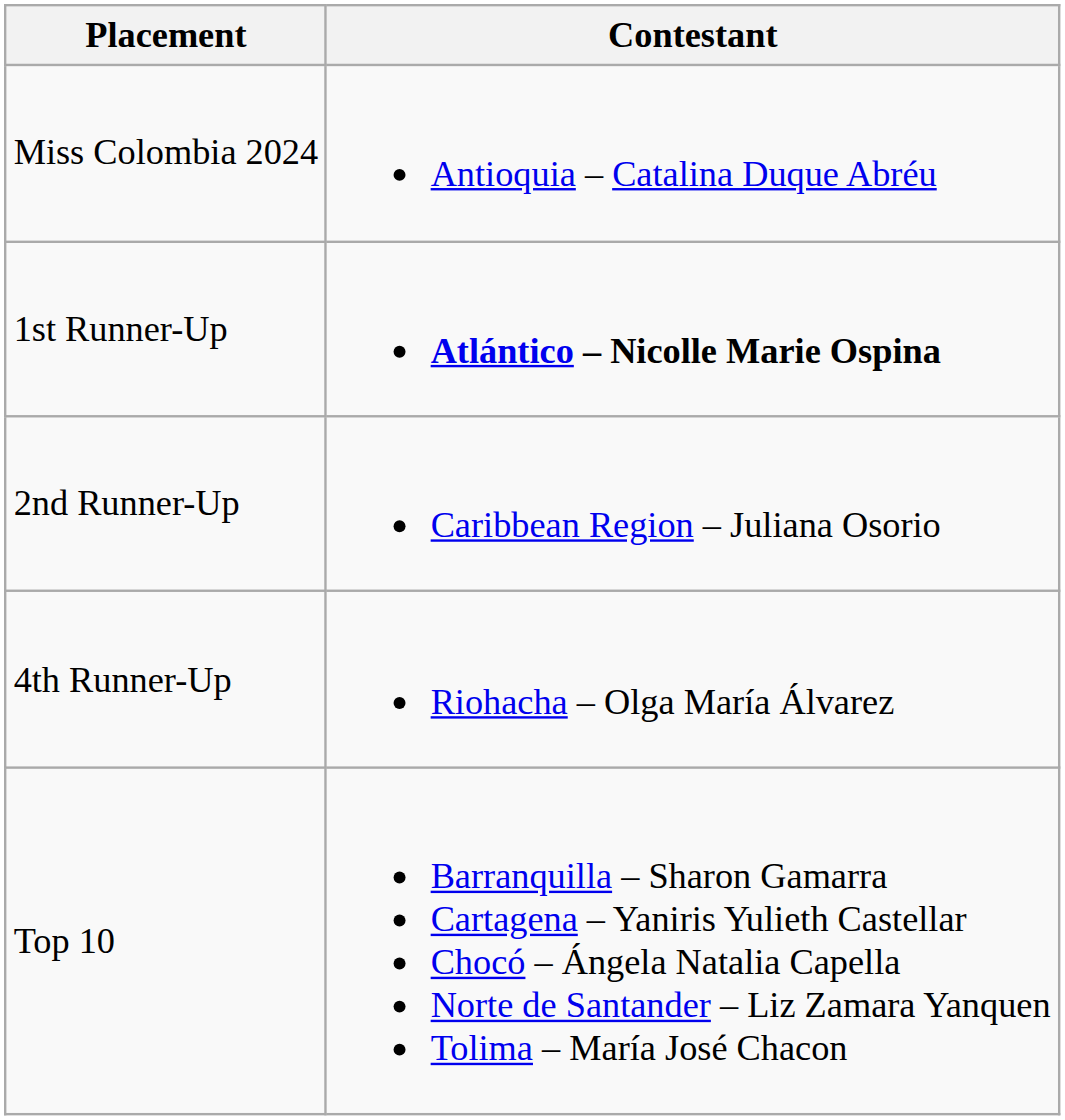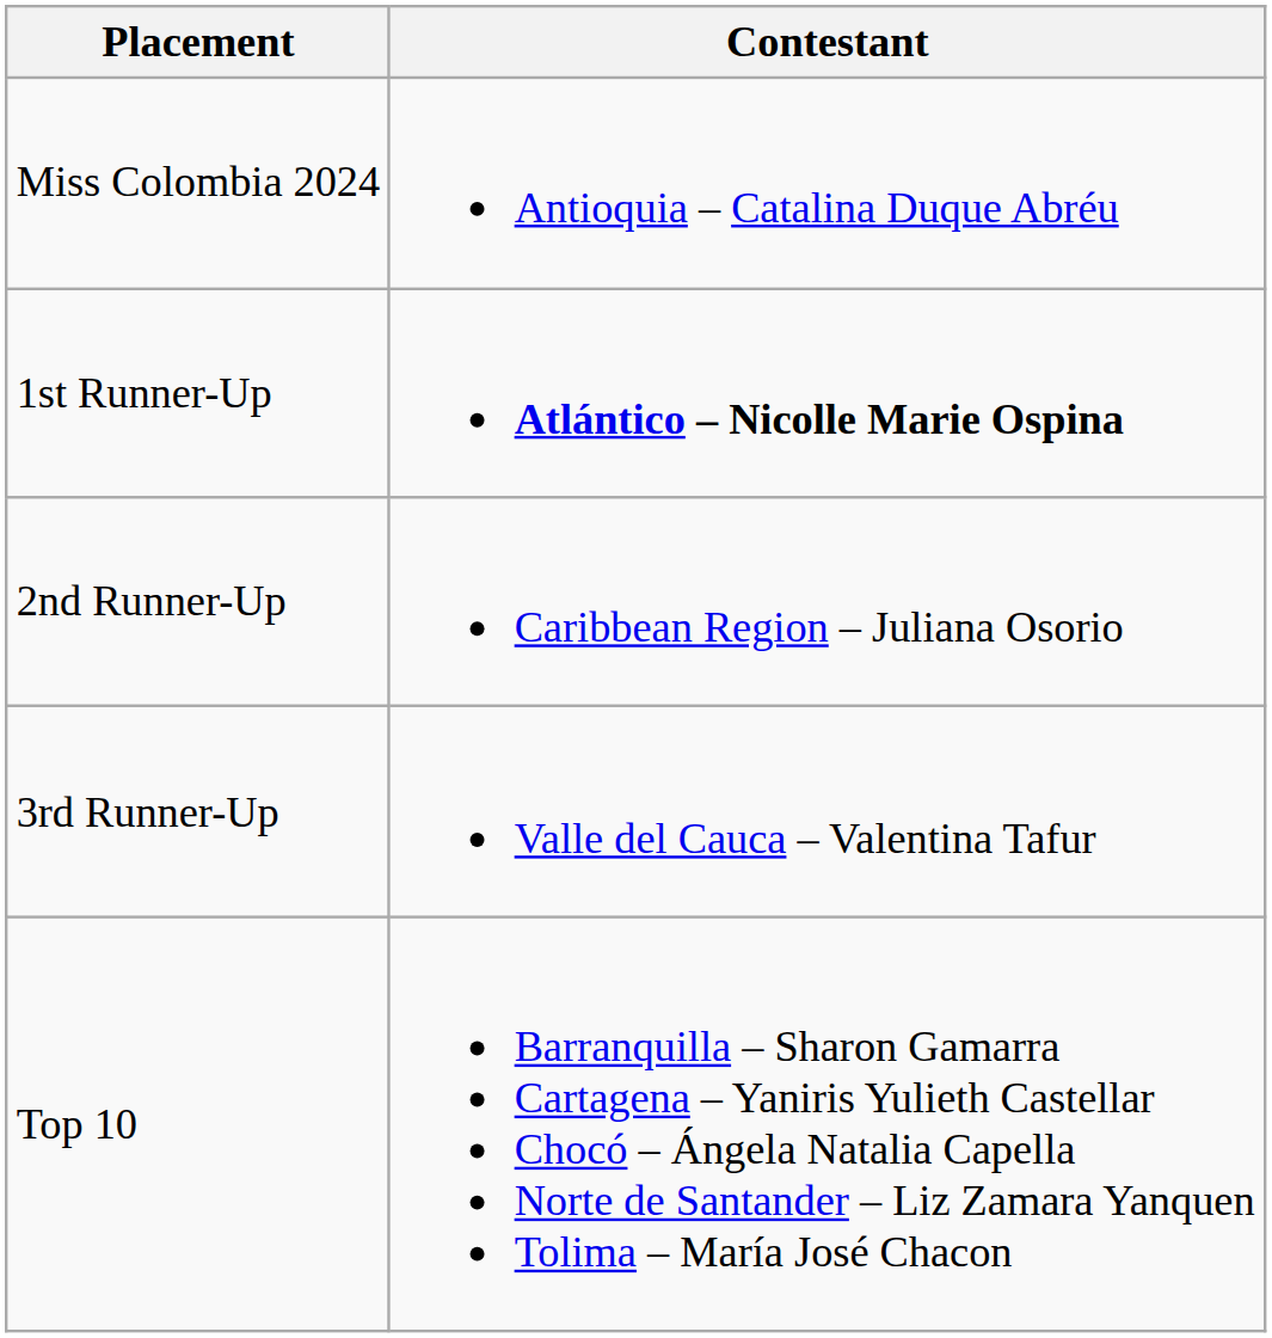 <table class="wikitable sortable" style="font-size: 95%;">
 <tr>
 <th>Placement</th>
 <th>Contestant</th>
 </tr>
 <tr>
 <td>Miss Colombia 2024</td>
 <td><br><ul><li><a href='#'>Antioquia</a> – <a href='#'>Catalina Duque Abréu</a></li></ul></td>
 </tr>
 <tr>
 <td>1st Runner-Up</td>
 <td><strong><br><ul><li><a href='#'>Atlántico</a> – Nicolle Marie Ospina</li></ul></strong></td>
 </tr>
 <tr>
 <td>2nd Runner-Up</td>
 <td><br><ul><li><a href='#'>Caribbean Region</a> –  Juliana Osorio</li></ul></td>
 </tr>
 <tr>
-<td>4th Runner-Up</td>
-<td><br><ul><li><a href='#'>Riohacha</a> – Olga María Álvarez</li></ul></td>
+<td>3rd Runner-Up</td>
+<td><br><ul><li><a href='#'>Valle del Cauca</a> – Valentina Tafur</li></ul></td>
 </tr>
 <tr>
 <td>Top 10</td>
 <td><br><ul><li><a href='#'>Barranquilla</a> – Sharon Gamarra</li><li><a href='#'>Cartagena</a> – Yaniris Yulieth Castellar</li><li><a href='#'>Chocó</a> – Ángela Natalia Capella</li><li><a href='#'>Norte de Santander</a> – Liz Zamara Yanquen</li><li><a href='#'>Tolima</a> – María José Chacon</li></ul></td>
 </tr>
 </table>
